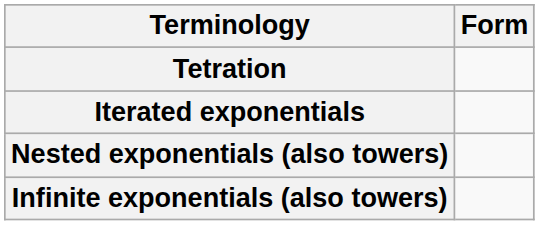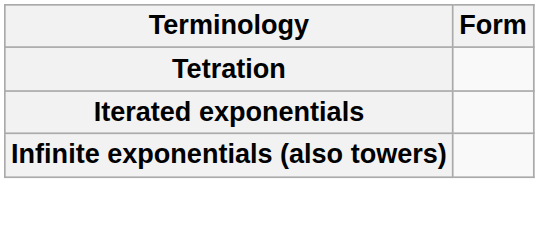 <table class="wikitable">
 <tr>
 <th scope="col">Terminology</th>
 <th scope="col">Form</th>
 </tr>
 <tr>
 <th scope="row">Tetration</th>
 <td></td>
 </tr>
 <tr>
 <th scope="row">Iterated exponentials</th>
 <td></td>
 </tr>
 <tr>
-<th scope="row">Nested exponentials (also towers)</th>
-<td></td>
-</tr>
-<tr>
 <th scope="row">Infinite exponentials (also towers)</th>
 <td></td>
 </tr>
 </table>
